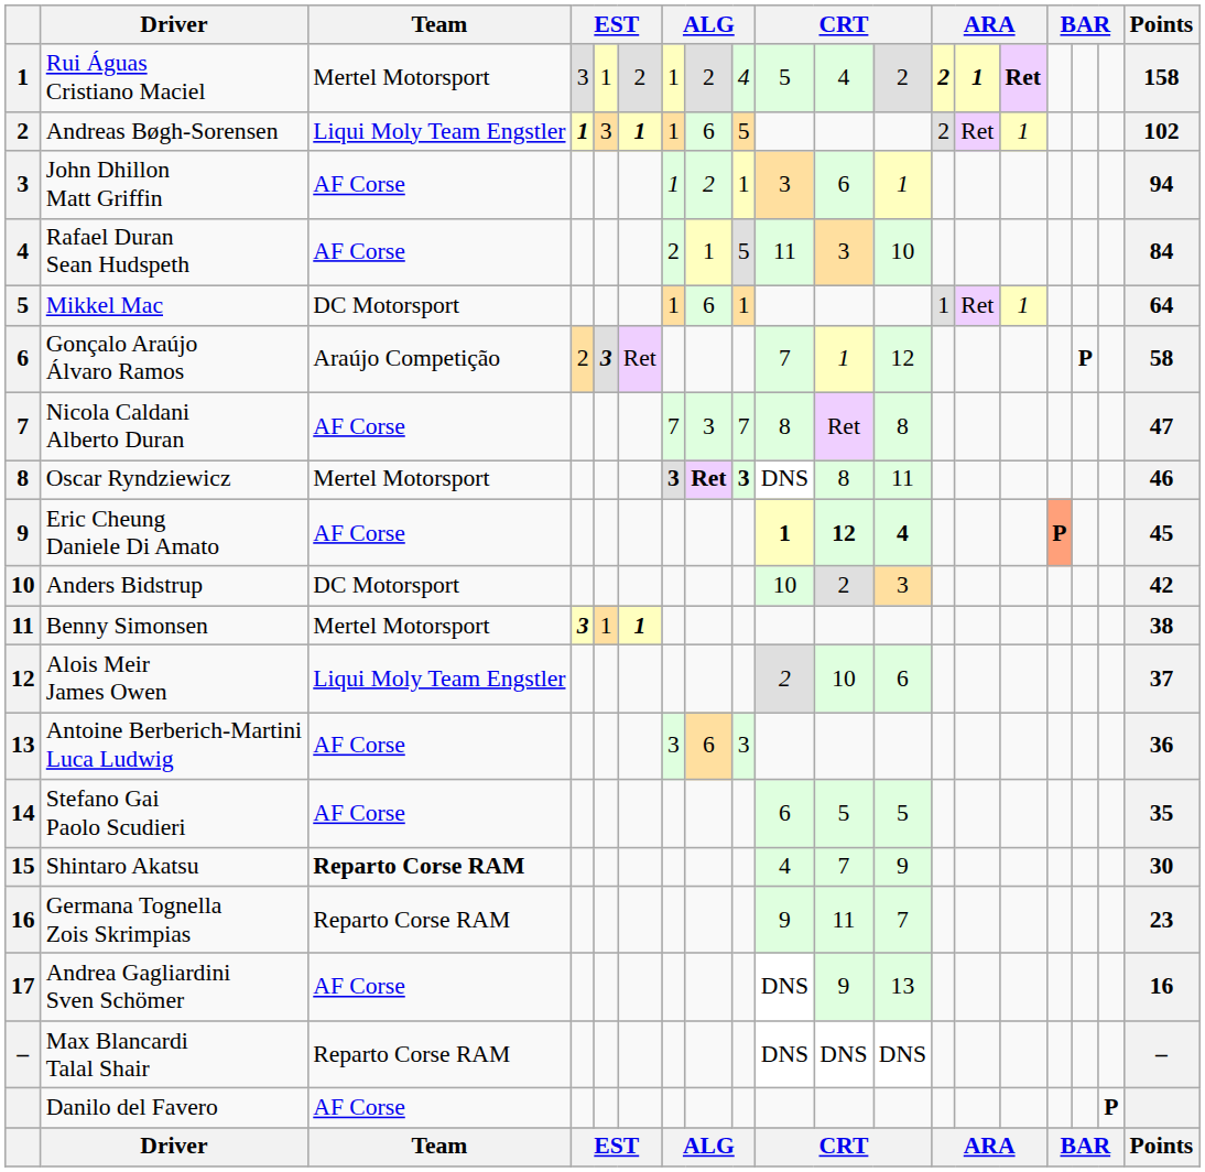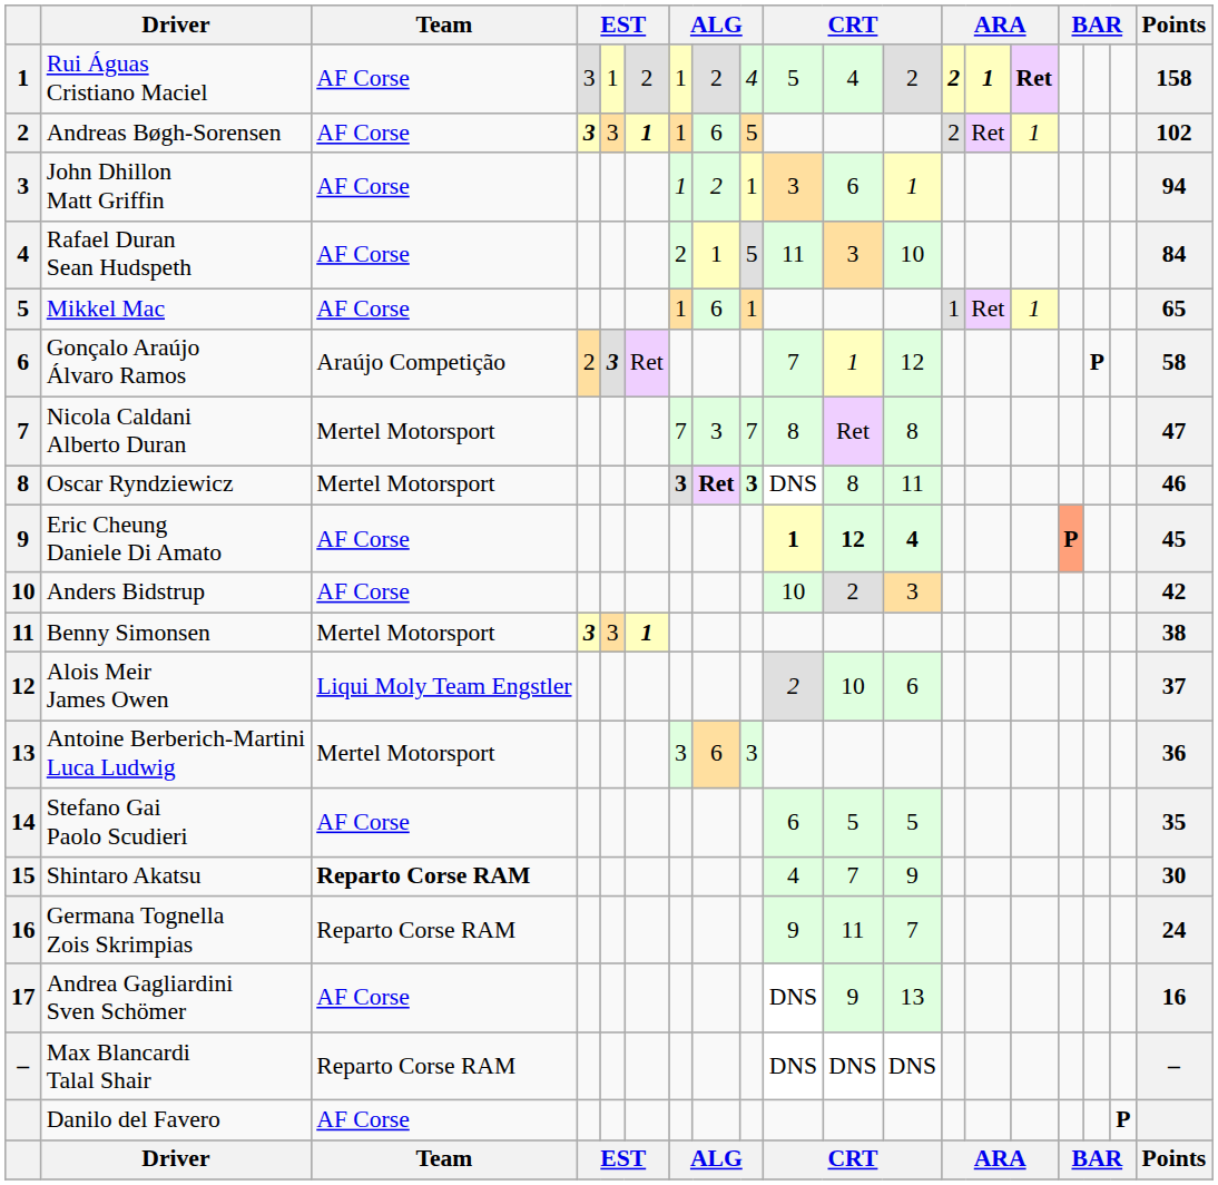 <table class="wikitable" style="font-size: 85%; text-align:center">
 <tr>
 <th></th>
 <th>Driver</th>
 <th>Team</th>
 <th colspan="3"><a href='#'>EST</a><br></th>
 <th colspan="3"><a href='#'>ALG</a><br></th>
 <th colspan="3"><a href='#'>CRT</a><br></th>
 <th colspan="3"><a href='#'>ARA</a><br></th>
 <th colspan="3"><a href='#'>BAR</a><br></th>
 <th>Points</th>
 </tr>
 <tr>
 <th>1</th>
 <td align="left"> <a href='#'>Rui Águas</a><br> Cristiano Maciel</td>
-<td align="left"> Mertel Motorsport</td>
+<td align="left"> <a href='#'>AF Corse</a></td>
 <td style="background:#dfdfdf;">3</td>
 <td style="background:#ffffbf;">1</td>
 <td style="background:#dfdfdf;">2</td>
 <td style="background:#ffffbf;">1</td>
 <td style="background:#dfdfdf;">2</td>
 <td style="background:#dfffdf;"><em>4</em></td>
 <td style="background:#dfffdf;">5</td>
 <td style="background:#dfffdf;">4</td>
 <td style="background:#dfdfdf;">2</td>
 <td style="background:#ffffbf;"><strong><em>2</em></strong></td>
 <td style="background:#ffffbf;"><strong><em>1</em></strong></td>
 <td style="background:#efcfff;"><strong>Ret</strong></td>
 <td></td>
 <td></td>
 <td></td>
 <th>158</th>
 </tr>
 <tr>
 <th>2</th>
 <td align="left"> Andreas Bøgh-Sorensen</td>
-<td align="left"> <a href='#'>Liqui Moly Team Engstler</a></td>
-<td style="background:#ffffbf;"><strong><em>1</em></strong></td>
+<td align="left"> <a href='#'>AF Corse</a></td>
+<td style="background:#ffffbf;"><strong><em>3</em></strong></td>
 <td style="background:#ffdf9f;">3</td>
 <td style="background:#ffffbf;"><strong><em>1</em></strong></td>
 <td style="background:#ffdf9f;">1</td>
 <td style="background:#dfffdf;">6</td>
 <td style="background:#ffdf9f;">5</td>
 <td></td>
 <td></td>
 <td></td>
 <td style="background:#dfdfdf;">2</td>
 <td style="background:#efcfff;">Ret</td>
 <td style="background:#ffffbf;"><em>1</em></td>
 <td></td>
 <td></td>
 <td></td>
 <th>102</th>
 </tr>
 <tr>
 <th>3</th>
 <td align="left"> John Dhillon<br> Matt Griffin</td>
 <td align="left"> <a href='#'>AF Corse</a></td>
 <td></td>
 <td></td>
 <td></td>
 <td style="background:#dfffdf;"><em>1</em></td>
 <td style="background:#dfffdf;"><em>2</em></td>
 <td style="background:#ffffbf;">1</td>
 <td style="background:#ffdf9f;">3</td>
 <td style="background:#dfffdf;">6</td>
 <td style="background:#ffffbf;"><em>1</em></td>
 <td></td>
 <td></td>
 <td></td>
 <td></td>
 <td></td>
 <td></td>
 <th>94</th>
 </tr>
 <tr>
 <th>4</th>
 <td align="left"> Rafael Duran<br> Sean Hudspeth</td>
 <td align="left"> <a href='#'>AF Corse</a></td>
 <td></td>
 <td></td>
 <td></td>
 <td style="background:#dfffdf;">2</td>
 <td style="background:#ffffbf;">1</td>
 <td style="background:#dfdfdf;">5</td>
 <td style="background:#dfffdf;">11</td>
 <td style="background:#ffdf9f;">3</td>
 <td style="background:#dfffdf;">10</td>
 <td></td>
 <td></td>
 <td></td>
 <td></td>
 <td></td>
 <td></td>
 <th>84</th>
 </tr>
 <tr>
 <th>5</th>
 <td align="left"> <a href='#'>Mikkel Mac</a></td>
-<td align="left"> DC Motorsport</td>
+<td align="left"> <a href='#'>AF Corse</a></td>
 <td></td>
 <td></td>
 <td></td>
 <td style="background:#ffdf9f;">1</td>
 <td style="background:#dfffdf;">6</td>
 <td style="background:#ffdf9f;">1</td>
 <td></td>
 <td></td>
 <td></td>
 <td style="background:#dfdfdf;">1</td>
 <td style="background:#efcfff;">Ret</td>
 <td style="background:#ffffbf;"><em>1</em></td>
 <td></td>
 <td></td>
 <td></td>
-<th>64</th>
+<th>65</th>
 </tr>
 <tr>
 <th>6</th>
 <td align="left"> Gonçalo Araújo<br> Álvaro Ramos</td>
 <td align="left"> Araújo Competição</td>
 <td style="background:#ffdf9f;">2</td>
 <td style="background:#dfdfdf;"><strong><em>3</em></strong></td>
 <td style="background:#efcfff;">Ret</td>
 <td></td>
 <td></td>
 <td></td>
 <td style="background:#dfffdf;">7</td>
 <td style="background:#ffffbf;"><em>1</em></td>
 <td style="background:#dfffdf;">12</td>
 <td></td>
 <td></td>
 <td></td>
 <td></td>
 <td><strong>P</strong></td>
 <td></td>
 <th>58</th>
 </tr>
 <tr>
 <th>7</th>
 <td align="left"> Nicola Caldani<br> Alberto Duran</td>
-<td align="left"> <a href='#'>AF Corse</a></td>
+<td align="left"> Mertel Motorsport</td>
 <td></td>
 <td></td>
 <td></td>
 <td style="background:#dfffdf;">7</td>
 <td style="background:#dfffdf;">3</td>
 <td style="background:#dfffdf;">7</td>
 <td style="background:#dfffdf;">8</td>
 <td style="background:#efcfff;">Ret</td>
 <td style="background:#dfffdf;">8</td>
 <td></td>
 <td></td>
 <td></td>
 <td></td>
 <td></td>
 <td></td>
 <th>47</th>
 </tr>
 <tr>
 <th>8</th>
 <td align="left"> Oscar Ryndziewicz</td>
 <td align="left"> Mertel Motorsport</td>
 <td></td>
 <td></td>
 <td></td>
 <td style="background:#dfdfdf;"><strong>3</strong></td>
 <td style="background:#efcfff;"><strong>Ret</strong></td>
 <td style="background:#dfffdf;"><strong>3</strong></td>
 <td style="background:#ffffff;">DNS</td>
 <td style="background:#dfffdf;">8</td>
 <td style="background:#dfffdf;">11</td>
 <td></td>
 <td></td>
 <td></td>
 <td></td>
 <td></td>
 <td></td>
 <th>46</th>
 </tr>
 <tr>
 <th>9</th>
 <td align="left"> Eric Cheung<br> Daniele Di Amato</td>
 <td align="left"> <a href='#'>AF Corse</a></td>
 <td></td>
 <td></td>
 <td></td>
 <td></td>
 <td></td>
 <td></td>
 <td style="background:#ffffbf;"><strong>1</strong></td>
 <td style="background:#dfffdf;"><strong>12</strong></td>
 <td style="background:#dfffdf;"><strong>4</strong></td>
 <td></td>
 <td></td>
 <td></td>
 <td style="background: lightsalmon;"><strong>P</strong></td>
 <td></td>
 <td></td>
 <th>45</th>
 </tr>
 <tr>
 <th>10</th>
 <td align="left"> Anders Bidstrup</td>
-<td align="left"> DC Motorsport</td>
+<td align="left"> <a href='#'>AF Corse</a></td>
 <td></td>
 <td></td>
 <td></td>
 <td></td>
 <td></td>
 <td></td>
 <td style="background:#dfffdf;">10</td>
 <td style="background:#dfdfdf;">2</td>
 <td style="background:#ffdf9f;">3</td>
 <td></td>
 <td></td>
 <td></td>
 <td></td>
 <td></td>
 <td></td>
 <th>42</th>
 </tr>
 <tr>
 <th>11</th>
 <td align="left"> Benny Simonsen</td>
 <td align="left"> Mertel Motorsport</td>
 <td style="background:#ffffbf;"><strong><em>3</em></strong></td>
-<td style="background:#ffdf9f;">1</td>
+<td style="background:#ffdf9f;">3</td>
 <td style="background:#ffffbf;"><strong><em>1</em></strong></td>
 <td></td>
 <td></td>
 <td></td>
 <td></td>
 <td></td>
 <td></td>
 <td></td>
 <td></td>
 <td></td>
 <td></td>
 <td></td>
 <td></td>
 <th>38</th>
 </tr>
 <tr>
 <th>12</th>
 <td align="left"> Alois Meir<br> James Owen</td>
 <td align="left"> <a href='#'>Liqui Moly Team Engstler</a></td>
 <td></td>
 <td></td>
 <td></td>
 <td></td>
 <td></td>
 <td></td>
 <td style="background:#dfdfdf;"><em>2</em></td>
 <td style="background:#dfffdf;">10</td>
 <td style="background:#dfffdf;">6</td>
 <td></td>
 <td></td>
 <td></td>
 <td></td>
 <td></td>
 <td></td>
 <th>37</th>
 </tr>
 <tr>
 <th>13</th>
 <td align="left"> Antoine Berberich-Martini<br> <a href='#'>Luca Ludwig</a></td>
-<td align="left"> <a href='#'>AF Corse</a></td>
+<td align="left"> Mertel Motorsport</td>
 <td></td>
 <td></td>
 <td></td>
 <td style="background:#dfffdf;">3</td>
 <td style="background:#ffdf9f;">6</td>
 <td style="background:#dfffdf;">3</td>
 <td></td>
 <td></td>
 <td></td>
 <td></td>
 <td></td>
 <td></td>
 <td></td>
 <td></td>
 <td></td>
 <th>36</th>
 </tr>
 <tr>
 <th>14</th>
 <td align="left"> Stefano Gai<br> Paolo Scudieri</td>
 <td align="left"> <a href='#'>AF Corse</a></td>
 <td></td>
 <td></td>
 <td></td>
 <td></td>
 <td></td>
 <td></td>
 <td style="background:#dfffdf;">6</td>
 <td style="background:#dfffdf;">5</td>
 <td style="background:#dfffdf;">5</td>
 <td></td>
 <td></td>
 <td></td>
 <td></td>
 <td></td>
 <td></td>
 <th>35</th>
 </tr>
 <tr>
 <th>15</th>
 <td align="left"> Shintaro Akatsu</td>
 <td align="left"><strong> Reparto Corse RAM</strong></td>
 <td></td>
 <td></td>
 <td></td>
 <td></td>
 <td></td>
 <td></td>
 <td style="background:#dfffdf;">4</td>
 <td style="background:#dfffdf;">7</td>
 <td style="background:#dfffdf;">9</td>
 <td></td>
 <td></td>
 <td></td>
 <td></td>
 <td></td>
 <td></td>
 <th>30</th>
 </tr>
 <tr>
 <th>16</th>
 <td align="left"> Germana Tognella<br> Zois Skrimpias</td>
 <td align="left"> Reparto Corse RAM</td>
 <td></td>
 <td></td>
 <td></td>
 <td></td>
 <td></td>
 <td></td>
 <td style="background:#dfffdf;">9</td>
 <td style="background:#dfffdf;">11</td>
 <td style="background:#dfffdf;">7</td>
 <td></td>
 <td></td>
 <td></td>
 <td></td>
 <td></td>
 <td></td>
-<th>23</th>
+<th>24</th>
 </tr>
 <tr>
 <th>17</th>
 <td align="left"> Andrea Gagliardini<br> Sven Schömer</td>
 <td align="left"> <a href='#'>AF Corse</a></td>
 <td></td>
 <td></td>
 <td></td>
 <td></td>
 <td></td>
 <td></td>
 <td style="background:#ffffff;">DNS</td>
 <td style="background:#dfffdf;">9</td>
 <td style="background:#dfffdf;">13</td>
 <td></td>
 <td></td>
 <td></td>
 <td></td>
 <td></td>
 <td></td>
 <th>16</th>
 </tr>
 <tr>
 <th><strong>–</strong></th>
 <td align="left"> Max Blancardi<br> Talal Shair</td>
 <td align="left"> Reparto Corse RAM</td>
 <td></td>
 <td></td>
 <td></td>
 <td></td>
 <td></td>
 <td></td>
 <td style="background:#ffffff;">DNS</td>
 <td style="background:#ffffff;">DNS</td>
 <td style="background:#ffffff;">DNS</td>
 <td></td>
 <td></td>
 <td></td>
 <td></td>
 <td></td>
 <td></td>
 <th><strong>–</strong></th>
 </tr>
 <tr>
 <th></th>
 <td align="left"> Danilo del Favero</td>
 <td align="left"> <a href='#'>AF Corse</a></td>
 <td></td>
 <td></td>
 <td></td>
 <td></td>
 <td></td>
 <td></td>
 <td></td>
 <td></td>
 <td></td>
 <td></td>
 <td></td>
 <td></td>
 <td></td>
 <td></td>
 <td><strong>P</strong></td>
 <th></th>
 </tr>
 <tr>
 <th></th>
 <th>Driver</th>
 <th>Team</th>
 <th colspan="3"><a href='#'>EST</a><br></th>
 <th colspan="3"><a href='#'>ALG</a><br></th>
 <th colspan="3"><a href='#'>CRT</a><br></th>
 <th colspan="3"><a href='#'>ARA</a><br></th>
 <th colspan="3"><a href='#'>BAR</a><br></th>
 <th>Points</th>
 </tr>
 </table>
